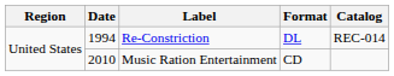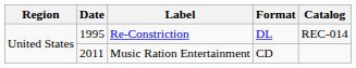 <table class="wikitable">
 <tr>
 <th>Region</th>
 <th>Date</th>
 <th>Label</th>
 <th>Format</th>
 <th>Catalog</th>
 </tr>
 <tr>
 <td rowspan="2">United States</td>
-<td>1994</td>
+<td>1995</td>
 <td><a href='#'>Re-Constriction</a></td>
 <td><a href='#'>DL</a></td>
 <td>REC-014</td>
 </tr>
 <tr>
-<td>2010</td>
+<td>2011</td>
 <td>Music Ration Entertainment</td>
 <td>CD</td>
 <td></td>
 </tr>
 </table>
